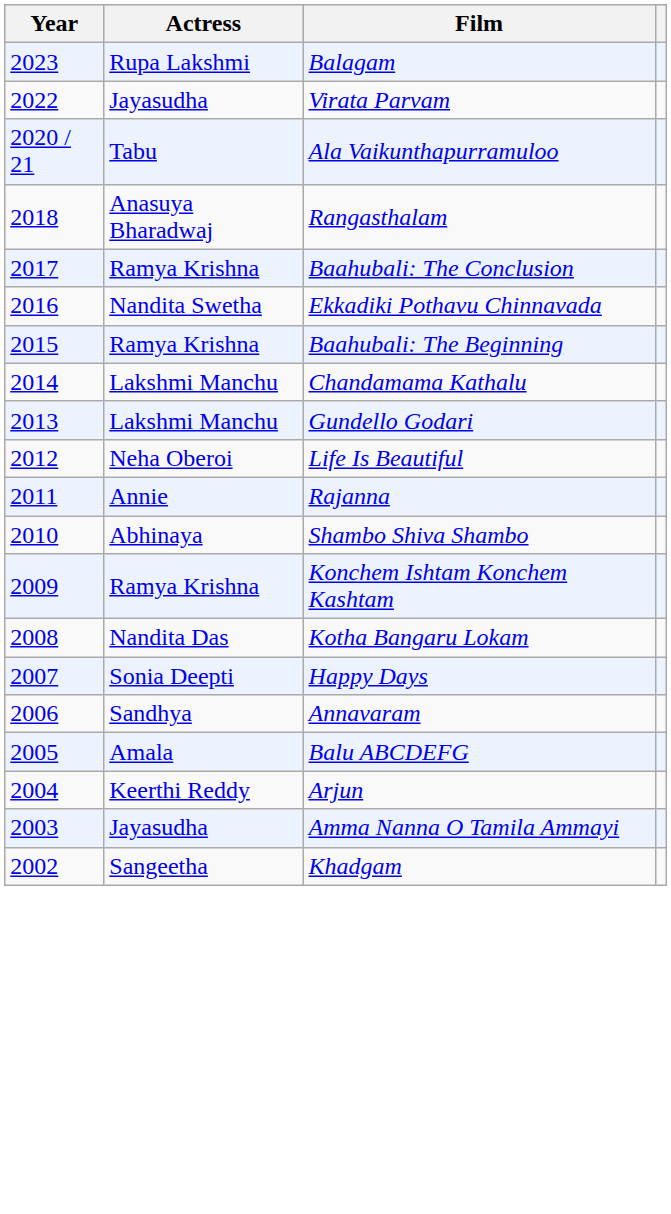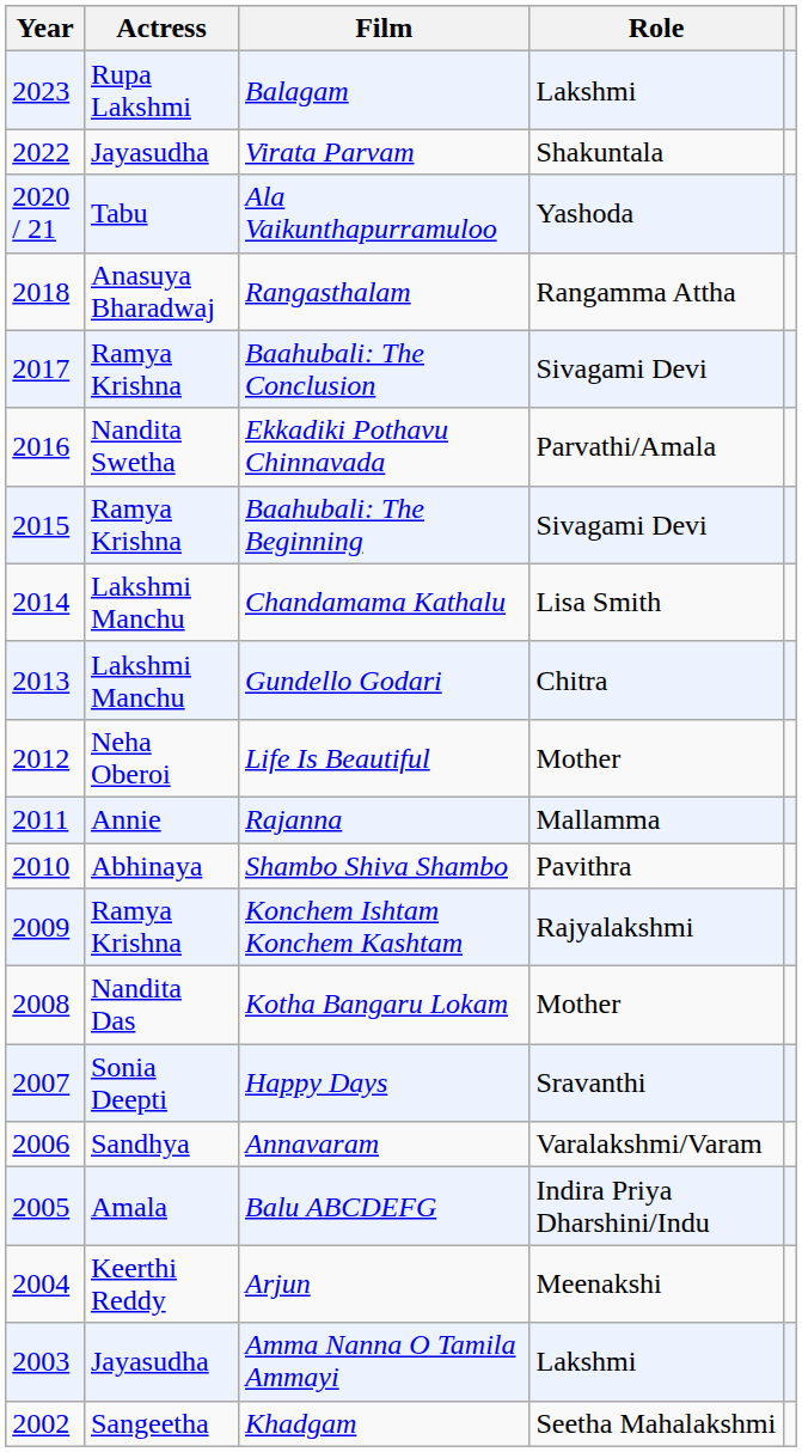 <table class="wikitable sortable" width="50%">
 <tr bgcolor="#d1e4fd">
 <th>Year</th>
 <th>Actress</th>
 <th>Film</th>
+<th>Role</th>
 <th scope="col" class="unsortable"></th>
 </tr>
 <tr style="background:#edf3fe;">
 <td><a href='#'>2023</a></td>
 <td><a href='#'>Rupa Lakshmi</a></td>
 <td><em><a href='#'>Balagam</a></em></td>
+<td>Lakshmi</td>
 <td></td>
 </tr>
 <tr>
 <td><a href='#'>2022</a></td>
 <td><a href='#'>Jayasudha</a></td>
 <td><em><a href='#'>Virata Parvam</a></em></td>
+<td>Shakuntala</td>
 <td></td>
 </tr>
 <tr style="background:#edf3fe;">
 <td><a href='#'>2020 / 21</a></td>
 <td><a href='#'>Tabu</a></td>
 <td><em><a href='#'>Ala Vaikunthapurramuloo</a></em></td>
+<td>Yashoda</td>
 <td></td>
 </tr>
 <tr>
 <td><a href='#'>2018</a></td>
 <td><a href='#'>Anasuya Bharadwaj</a></td>
 <td><em><a href='#'>Rangasthalam</a></em></td>
+<td>Rangamma Attha</td>
 <td></td>
 </tr>
 <tr style="background:#edf3fe;">
 <td><a href='#'>2017</a></td>
 <td><a href='#'>Ramya Krishna</a></td>
 <td><em><a href='#'>Baahubali: The Conclusion</a></em></td>
+<td>Sivagami Devi</td>
 <td></td>
 </tr>
 <tr>
 <td><a href='#'>2016</a></td>
 <td><a href='#'>Nandita Swetha</a></td>
 <td><em><a href='#'>Ekkadiki Pothavu Chinnavada</a></em></td>
+<td>Parvathi/Amala</td>
 <td></td>
 </tr>
 <tr style="background:#edf3fe;">
 <td><a href='#'>2015</a></td>
 <td><a href='#'>Ramya Krishna</a></td>
 <td><em><a href='#'>Baahubali: The Beginning</a></em></td>
+<td>Sivagami Devi</td>
 <td></td>
 </tr>
 <tr>
 <td><a href='#'>2014</a></td>
 <td><a href='#'>Lakshmi Manchu</a></td>
 <td><em><a href='#'>Chandamama Kathalu</a></em></td>
+<td>Lisa Smith</td>
 <td></td>
 </tr>
 <tr bgcolor=#edf3fe>
 <td><a href='#'>2013</a></td>
 <td><a href='#'>Lakshmi Manchu</a></td>
 <td><em><a href='#'>Gundello Godari</a></em></td>
+<td>Chitra</td>
 <td></td>
 </tr>
 <tr>
 <td><a href='#'>2012</a></td>
 <td><a href='#'>Neha Oberoi</a></td>
 <td><em><a href='#'>Life Is Beautiful</a></em></td>
+<td>Mother</td>
 <td></td>
 </tr>
 <tr bgcolor=#edf3fe>
 <td><a href='#'>2011</a></td>
 <td><a href='#'>Annie</a></td>
 <td><em><a href='#'>Rajanna</a></em></td>
+<td>Mallamma</td>
 <td></td>
 </tr>
 <tr>
 <td><a href='#'>2010</a></td>
 <td><a href='#'>Abhinaya</a></td>
 <td><em><a href='#'>Shambo Shiva Shambo</a></em></td>
+<td>Pavithra</td>
 <td></td>
 </tr>
 <tr bgcolor=#edf3fe>
 <td><a href='#'>2009</a></td>
 <td><a href='#'>Ramya Krishna</a></td>
 <td><em><a href='#'>Konchem Ishtam Konchem Kashtam</a></em></td>
+<td>Rajyalakshmi</td>
 <td></td>
 </tr>
 <tr>
 <td><a href='#'>2008</a></td>
 <td><a href='#'>Nandita Das</a></td>
 <td><em><a href='#'>Kotha Bangaru Lokam</a></em></td>
+<td>Mother</td>
 <td></td>
 </tr>
 <tr bgcolor=#edf3fe>
 <td><a href='#'>2007</a></td>
 <td><a href='#'>Sonia Deepti</a></td>
 <td><em><a href='#'>Happy Days</a></em></td>
+<td>Sravanthi</td>
 <td></td>
 </tr>
 <tr>
 <td><a href='#'>2006</a></td>
 <td><a href='#'>Sandhya</a></td>
 <td><em><a href='#'>Annavaram</a></em></td>
+<td>Varalakshmi/Varam</td>
 <td></td>
 </tr>
 <tr bgcolor=#edf3fe>
 <td><a href='#'>2005</a></td>
 <td><a href='#'>Amala</a></td>
 <td><em><a href='#'>Balu ABCDEFG</a></em></td>
+<td>Indira Priya Dharshini/Indu</td>
 <td></td>
 </tr>
 <tr>
 <td><a href='#'>2004</a></td>
 <td><a href='#'>Keerthi Reddy</a></td>
 <td><em><a href='#'>Arjun</a></em></td>
+<td>Meenakshi</td>
 <td></td>
 </tr>
 <tr bgcolor=#edf3fe>
 <td><a href='#'>2003</a></td>
 <td><a href='#'>Jayasudha</a></td>
 <td><em><a href='#'>Amma Nanna O Tamila Ammayi</a></em></td>
+<td>Lakshmi</td>
 <td></td>
 </tr>
 <tr>
 <td><a href='#'>2002</a></td>
 <td><a href='#'>Sangeetha</a></td>
 <td><em><a href='#'>Khadgam</a></em></td>
+<td>Seetha Mahalakshmi</td>
 <td></td>
 </tr>
 </table>
